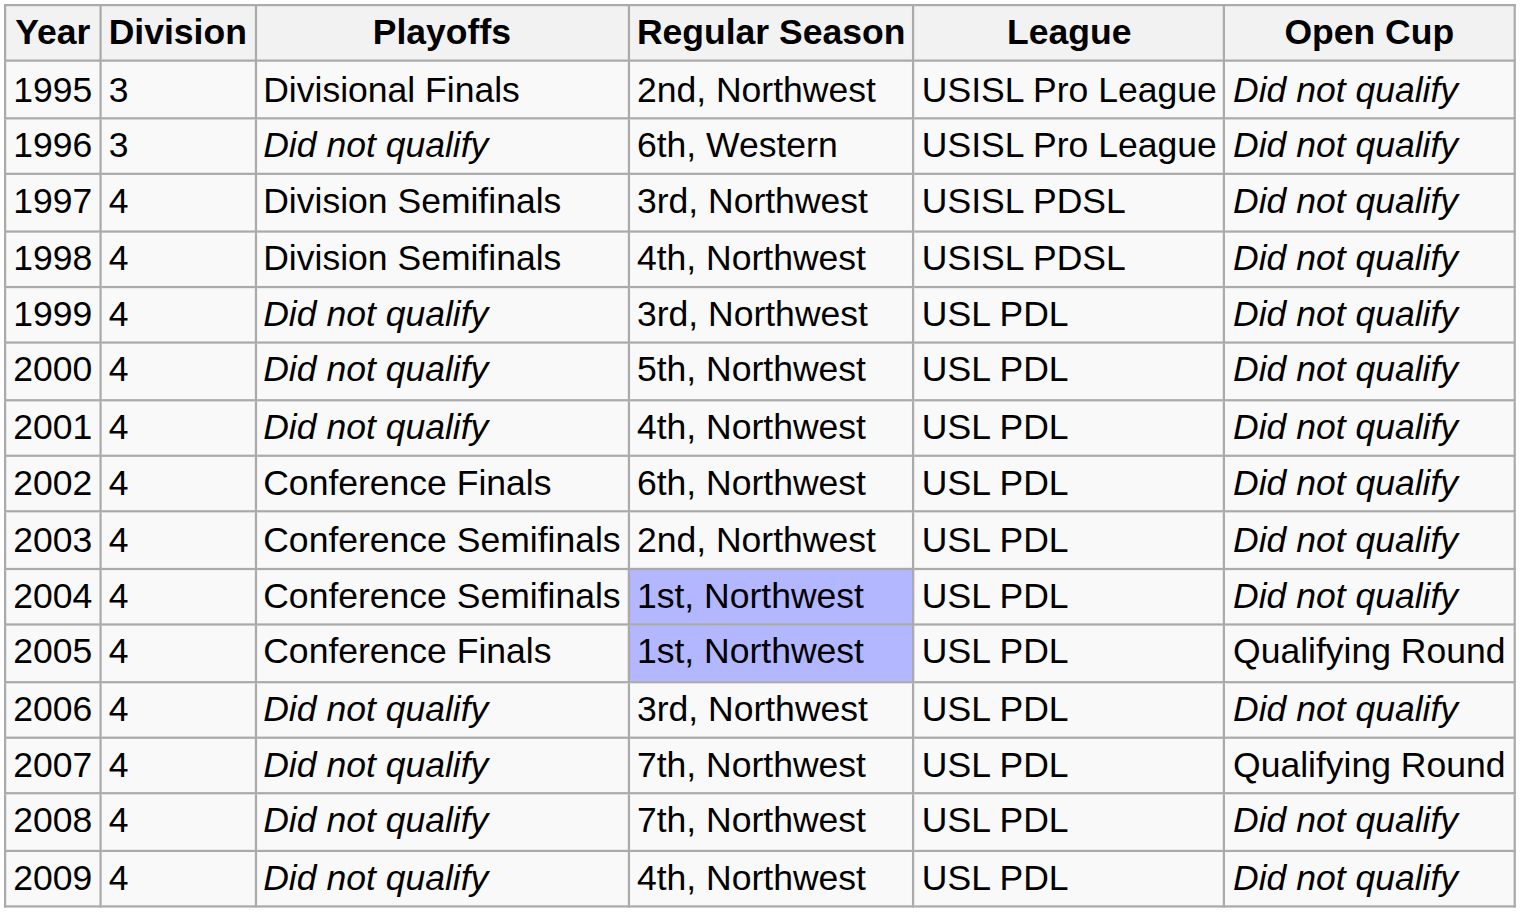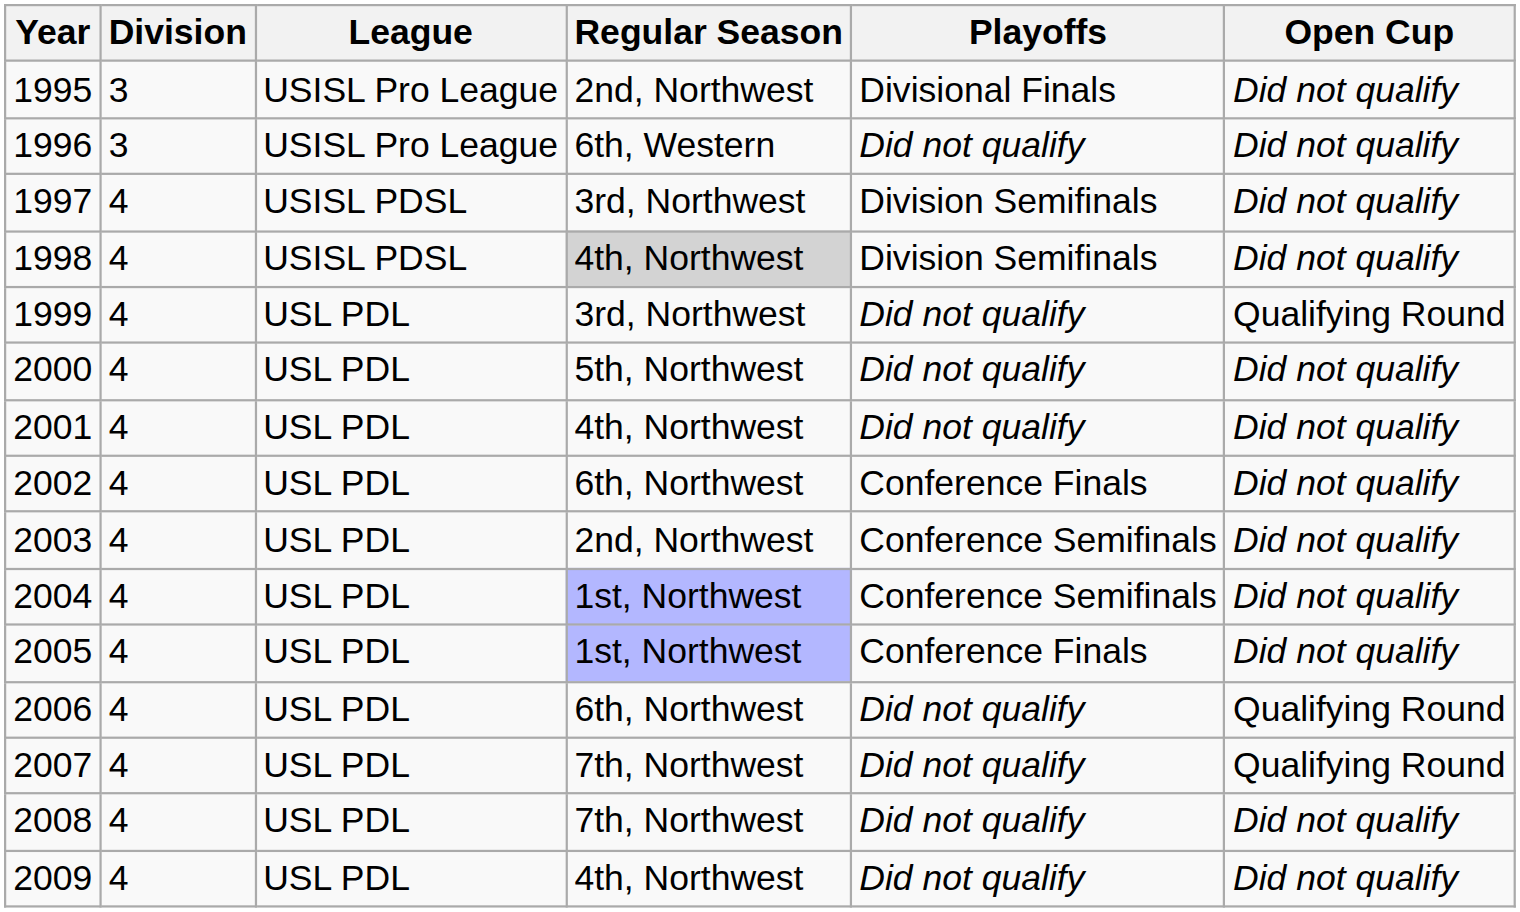 <table class="wikitable">
 <tr>
 <th>Year</th>
 <th>Division</th>
+<th>League</th>
+<th>Regular Season</th>
 <th>Playoffs</th>
-<th>Regular Season</th>
-<th>League</th>
 <th>Open Cup</th>
 </tr>
 <tr>
 <td>1995</td>
 <td>3</td>
+<td>USISL Pro League</td>
+<td>2nd, Northwest</td>
 <td>Divisional Finals</td>
-<td>2nd, Northwest</td>
-<td>USISL Pro League</td>
 <td><em>Did not qualify</em></td>
 </tr>
 <tr>
 <td>1996</td>
 <td>3</td>
+<td>USISL Pro League</td>
+<td>6th, Western</td>
 <td><em>Did not qualify</em></td>
-<td>6th, Western</td>
-<td>USISL Pro League</td>
 <td><em>Did not qualify</em></td>
 </tr>
 <tr>
 <td>1997</td>
 <td>4</td>
+<td>USISL PDSL</td>
+<td>3rd, Northwest</td>
 <td>Division Semifinals</td>
-<td>3rd, Northwest</td>
-<td>USISL PDSL</td>
 <td><em>Did not qualify</em></td>
 </tr>
 <tr>
 <td>1998</td>
 <td>4</td>
+<td>USISL PDSL</td>
+<td style="background: lightgrey;">4th, Northwest</td>
 <td>Division Semifinals</td>
-<td>4th, Northwest</td>
-<td>USISL PDSL</td>
 <td><em>Did not qualify</em></td>
 </tr>
 <tr>
 <td>1999</td>
 <td>4</td>
+<td>USL PDL</td>
+<td>3rd, Northwest</td>
 <td><em>Did not qualify</em></td>
-<td>3rd, Northwest</td>
-<td>USL PDL</td>
-<td><em>Did not qualify</em></td>
+<td>Qualifying Round</td>
 </tr>
 <tr>
 <td>2000</td>
 <td>4</td>
+<td>USL PDL</td>
+<td>5th, Northwest</td>
 <td><em>Did not qualify</em></td>
-<td>5th, Northwest</td>
-<td>USL PDL</td>
 <td><em>Did not qualify</em></td>
 </tr>
 <tr>
 <td>2001</td>
 <td>4</td>
+<td>USL PDL</td>
+<td>4th, Northwest</td>
 <td><em>Did not qualify</em></td>
-<td>4th, Northwest</td>
-<td>USL PDL</td>
 <td><em>Did not qualify</em></td>
 </tr>
 <tr>
 <td>2002</td>
 <td>4</td>
+<td>USL PDL</td>
+<td>6th, Northwest</td>
 <td>Conference Finals</td>
-<td>6th, Northwest</td>
-<td>USL PDL</td>
 <td><em>Did not qualify</em></td>
 </tr>
 <tr>
 <td>2003</td>
 <td>4</td>
+<td>USL PDL</td>
+<td>2nd, Northwest</td>
 <td>Conference Semifinals</td>
-<td>2nd, Northwest</td>
-<td>USL PDL</td>
 <td><em>Did not qualify</em></td>
 </tr>
 <tr>
 <td>2004</td>
 <td>4</td>
+<td>USL PDL</td>
+<td bgcolor="B3B7FF">1st, Northwest</td>
 <td>Conference Semifinals</td>
-<td bgcolor="B3B7FF">1st, Northwest</td>
-<td>USL PDL</td>
 <td><em>Did not qualify</em></td>
 </tr>
 <tr>
 <td>2005</td>
 <td>4</td>
+<td>USL PDL</td>
+<td bgcolor="B3B7FF">1st, Northwest</td>
 <td>Conference Finals</td>
-<td bgcolor="B3B7FF">1st, Northwest</td>
-<td>USL PDL</td>
-<td>Qualifying Round</td>
+<td><em>Did not qualify</em></td>
 </tr>
 <tr>
 <td>2006</td>
 <td>4</td>
+<td>USL PDL</td>
+<td>6th, Northwest</td>
 <td><em>Did not qualify</em></td>
-<td>3rd, Northwest</td>
-<td>USL PDL</td>
-<td><em>Did not qualify</em></td>
+<td>Qualifying Round</td>
 </tr>
 <tr>
 <td>2007</td>
 <td>4</td>
+<td>USL PDL</td>
+<td>7th, Northwest</td>
 <td><em>Did not qualify</em></td>
-<td>7th, Northwest</td>
-<td>USL PDL</td>
 <td>Qualifying Round</td>
 </tr>
 <tr>
 <td>2008</td>
 <td>4</td>
+<td>USL PDL</td>
+<td>7th, Northwest</td>
 <td><em>Did not qualify</em></td>
-<td>7th, Northwest</td>
-<td>USL PDL</td>
 <td><em>Did not qualify</em></td>
 </tr>
 <tr>
 <td>2009</td>
 <td>4</td>
+<td>USL PDL</td>
+<td>4th, Northwest</td>
 <td><em>Did not qualify</em></td>
-<td>4th, Northwest</td>
-<td>USL PDL</td>
 <td><em>Did not qualify</em></td>
 </tr>
 </table>
